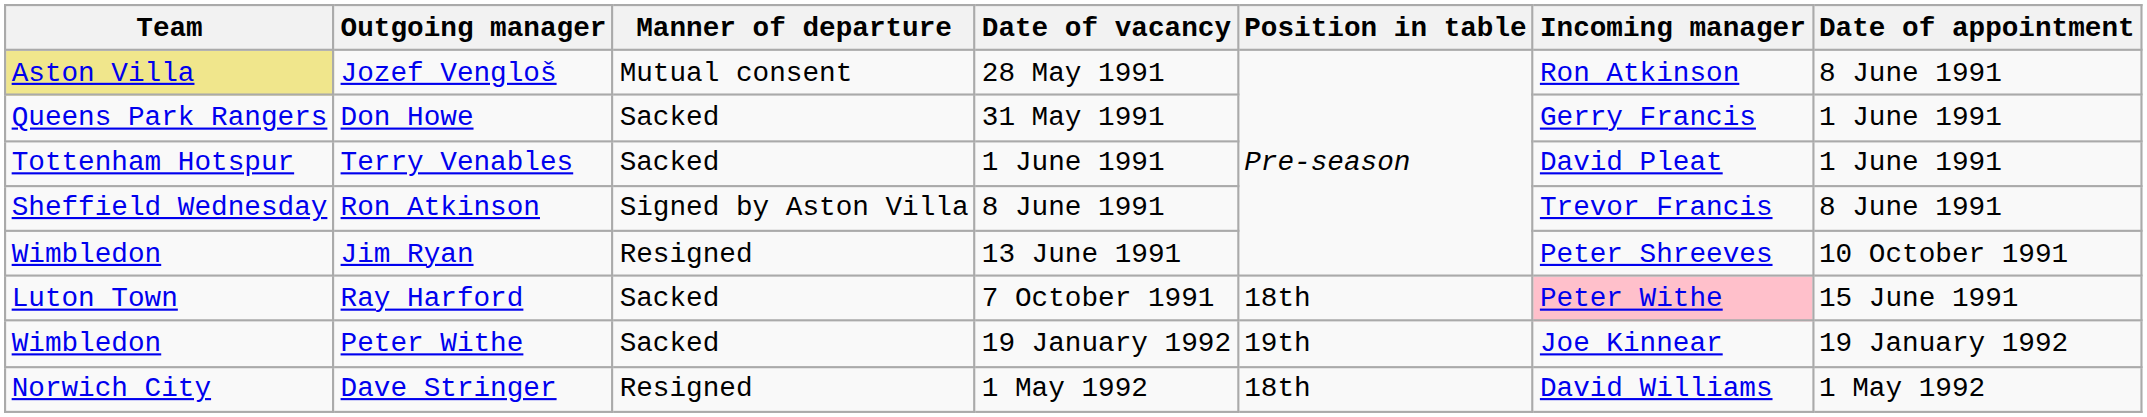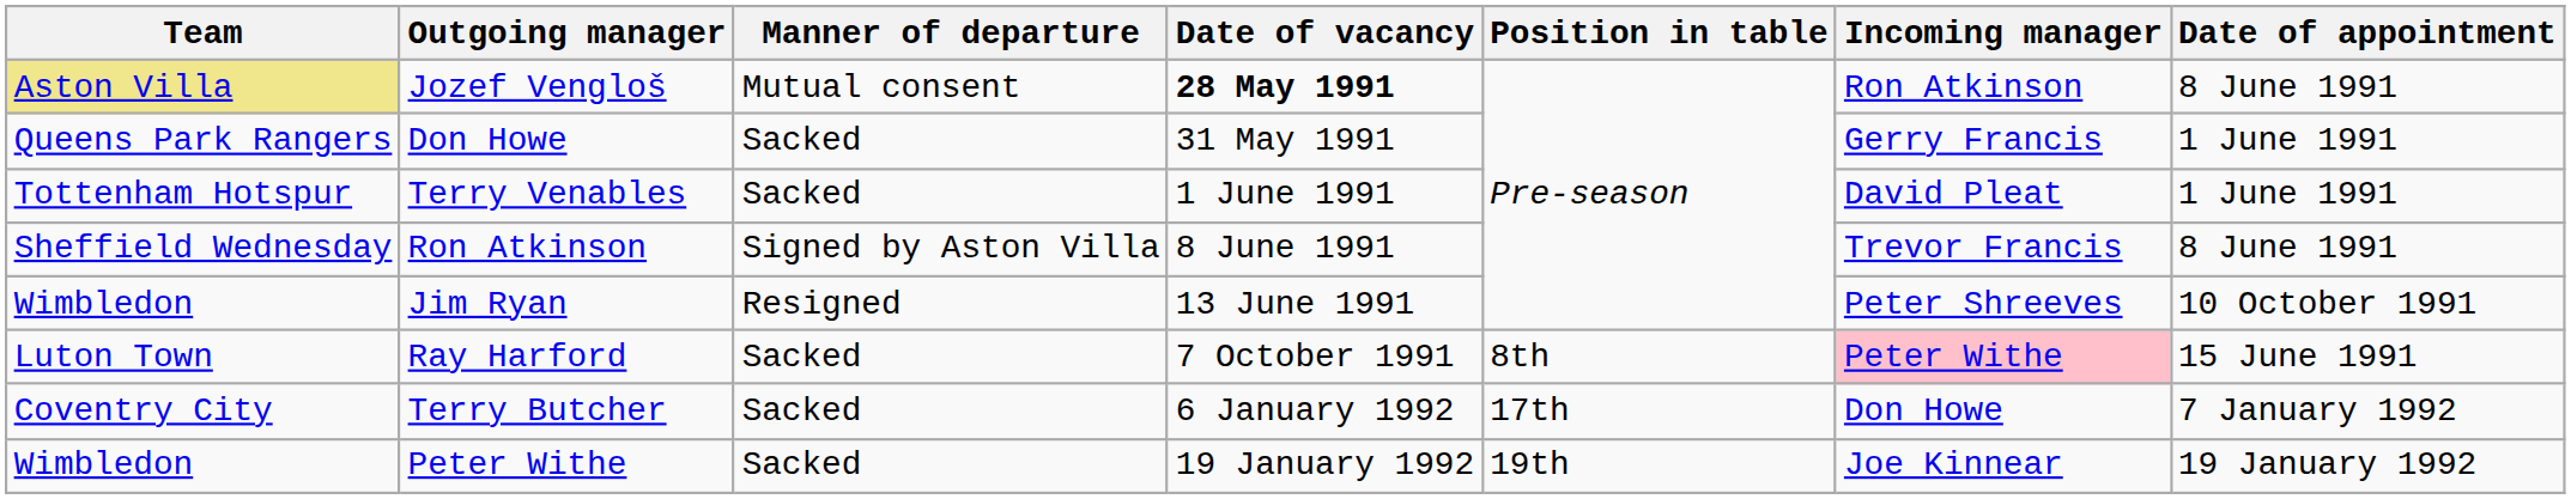 <table class="wikitable">
 <tr>
 <th>Team</th>
 <th>Outgoing manager</th>
 <th>Manner of departure</th>
 <th>Date of vacancy</th>
 <th>Position in table</th>
 <th>Incoming manager</th>
 <th>Date of appointment</th>
 </tr>
 <tr>
 <td style="background: khaki;"><a href='#'>Aston Villa</a></td>
 <td> <a href='#'>Jozef Vengloš</a></td>
 <td>Mutual consent</td>
-<td>28 May 1991</td>
+<td><strong>28 May 1991</strong></td>
 <td rowspan=5><em>Pre-season</em></td>
 <td> <a href='#'>Ron Atkinson</a></td>
 <td>8 June 1991</td>
 </tr>
 <tr>
 <td><a href='#'>Queens Park Rangers</a></td>
 <td> <a href='#'>Don Howe</a></td>
 <td>Sacked</td>
 <td>31 May 1991</td>
 <td> <a href='#'>Gerry Francis</a></td>
 <td>1 June 1991</td>
 </tr>
 <tr>
 <td><a href='#'>Tottenham Hotspur</a></td>
 <td> <a href='#'>Terry Venables</a></td>
 <td>Sacked</td>
 <td>1 June 1991</td>
 <td> <a href='#'>David Pleat</a></td>
 <td>1 June 1991</td>
 </tr>
 <tr>
 <td><a href='#'>Sheffield Wednesday</a></td>
 <td> <a href='#'>Ron Atkinson</a></td>
 <td>Signed by Aston Villa</td>
 <td>8 June 1991</td>
 <td> <a href='#'>Trevor Francis</a></td>
 <td>8 June 1991</td>
 </tr>
 <tr>
 <td><a href='#'>Wimbledon</a></td>
 <td> <a href='#'>Jim Ryan</a></td>
 <td>Resigned</td>
 <td>13 June 1991</td>
 <td> <a href='#'>Peter Shreeves</a></td>
 <td>10 October 1991</td>
 </tr>
 <tr>
 <td><a href='#'>Luton Town</a></td>
 <td> <a href='#'>Ray Harford</a></td>
 <td>Sacked</td>
 <td>7 October 1991</td>
-<td>18th</td>
+<td>8th</td>
 <td style="background: pink;"> <a href='#'>Peter Withe</a></td>
 <td>15 June 1991</td>
+</tr>
+<tr>
+<td><a href='#'>Coventry City</a></td>
+<td> <a href='#'>Terry Butcher</a></td>
+<td>Sacked</td>
+<td>6 January 1992</td>
+<td>17th</td>
+<td> <a href='#'>Don Howe</a></td>
+<td>7 January 1992</td>
 </tr>
 <tr>
 <td><a href='#'>Wimbledon</a></td>
 <td> <a href='#'>Peter Withe</a></td>
 <td>Sacked</td>
 <td>19 January 1992</td>
 <td>19th</td>
 <td> <a href='#'>Joe Kinnear</a></td>
 <td>19 January 1992</td>
 </tr>
-<tr>
-<td><a href='#'>Norwich City</a></td>
-<td> <a href='#'>Dave Stringer</a></td>
-<td>Resigned</td>
-<td>1 May 1992</td>
-<td>18th</td>
-<td> <a href='#'>David Williams</a></td>
-<td>1 May 1992</td>
-</tr>
 </table>
